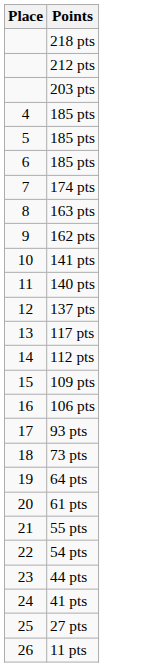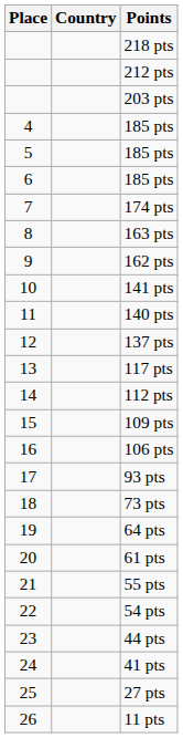 <table class=wikitable>
 <tr>
 <th>Place</th>
+<th>Country</th>
 <th>Points</th>
 </tr>
 <tr>
 <td align=center></td>
+<td></td>
 <td>218 pts</td>
 </tr>
 <tr>
 <td align=center></td>
+<td></td>
 <td>212 pts</td>
 </tr>
 <tr>
 <td align=center></td>
+<td></td>
 <td>203 pts</td>
 </tr>
 <tr>
 <td align=center>4</td>
+<td></td>
 <td>185 pts</td>
 </tr>
 <tr>
 <td align=center>5</td>
+<td></td>
 <td>185 pts</td>
 </tr>
 <tr>
 <td align=center>6</td>
+<td></td>
 <td>185 pts</td>
 </tr>
 <tr>
 <td align=center>7</td>
+<td></td>
 <td>174 pts</td>
 </tr>
 <tr>
 <td align=center>8</td>
+<td></td>
 <td>163 pts</td>
 </tr>
 <tr>
 <td align=center>9</td>
+<td></td>
 <td>162 pts</td>
 </tr>
 <tr>
 <td align=center>10</td>
+<td></td>
 <td>141 pts</td>
 </tr>
 <tr>
 <td align=center>11</td>
+<td></td>
 <td>140 pts</td>
 </tr>
 <tr>
 <td align=center>12</td>
+<td></td>
 <td>137 pts</td>
 </tr>
 <tr>
 <td align=center>13</td>
+<td></td>
 <td>117 pts</td>
 </tr>
 <tr>
 <td align=center>14</td>
+<td></td>
 <td>112 pts</td>
 </tr>
 <tr>
 <td align=center>15</td>
+<td></td>
 <td>109 pts</td>
 </tr>
 <tr>
 <td align=center>16</td>
+<td></td>
 <td>106 pts</td>
 </tr>
 <tr>
 <td align=center>17</td>
+<td></td>
 <td>93 pts</td>
 </tr>
 <tr>
 <td align=center>18</td>
+<td></td>
 <td>73 pts</td>
 </tr>
 <tr>
 <td align=center>19</td>
+<td></td>
 <td>64 pts</td>
 </tr>
 <tr>
 <td align=center>20</td>
+<td></td>
 <td>61 pts</td>
 </tr>
 <tr>
 <td align=center>21</td>
+<td></td>
 <td>55 pts</td>
 </tr>
 <tr>
 <td align=center>22</td>
+<td></td>
 <td>54 pts</td>
 </tr>
 <tr>
 <td align=center>23</td>
+<td></td>
 <td>44 pts</td>
 </tr>
 <tr>
 <td align=center>24</td>
+<td></td>
 <td>41 pts</td>
 </tr>
 <tr>
 <td align=center>25</td>
+<td></td>
 <td>27 pts</td>
 </tr>
 <tr>
 <td align=center>26</td>
+<td></td>
 <td>11 pts</td>
 </tr>
 </table>
